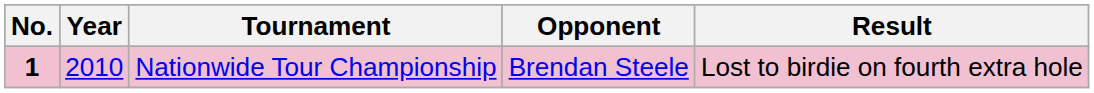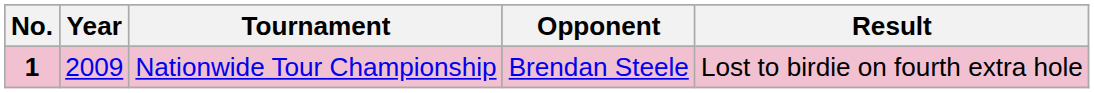 <table class="wikitable" style="font-size:95%;">
 <tr>
 <th>No.</th>
 <th>Year</th>
 <th>Tournament</th>
 <th>Opponent</th>
 <th>Result</th>
 </tr>
 <tr style="background:#F2C1D1;">
 <td align=center><strong>1</strong></td>
-<td><a href='#'>2010</a></td>
+<td><a href='#'>2009</a></td>
 <td><a href='#'>Nationwide Tour Championship</a></td>
 <td> <a href='#'>Brendan Steele</a></td>
 <td>Lost to birdie on fourth extra hole</td>
 </tr>
 </table>
